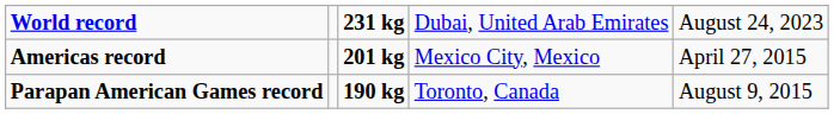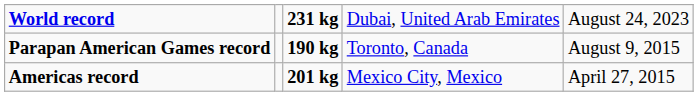 <table class="wikitable">
 <tr>
 <td><strong><a href='#'>World record</a></strong></td>
 <td></td>
 <td><strong>231 kg</strong></td>
 <td><a href='#'>Dubai</a>, <a href='#'>United Arab Emirates</a></td>
 <td>August 24, 2023</td>
 </tr>
 <tr>
+<td><strong>Parapan American Games record</strong></td>
+<td></td>
+<td><strong>190 kg</strong></td>
+<td><a href='#'>Toronto</a>, <a href='#'>Canada</a></td>
+<td>August 9, 2015</td>
+</tr>
+<tr>
 <td><strong>Americas record</strong></td>
 <td></td>
 <td><strong>201 kg</strong></td>
 <td><a href='#'>Mexico City</a>, <a href='#'>Mexico</a></td>
 <td>April 27, 2015</td>
 </tr>
-<tr>
-<td><strong>Parapan American Games record</strong></td>
-<td></td>
-<td><strong>190 kg</strong></td>
-<td><a href='#'>Toronto</a>, <a href='#'>Canada</a></td>
-<td>August 9, 2015</td>
-</tr>
 </table>
